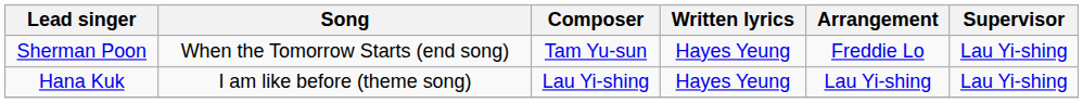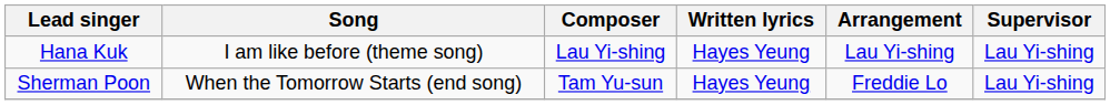 <table class="wikitable" style="text-align:center" width="100%">
 <tr>
 <th>Lead singer</th>
 <th>Song</th>
 <th>Composer</th>
 <th>Written lyrics</th>
 <th>Arrangement</th>
 <th>Supervisor</th>
 </tr>
 <tr>
+<td><a href='#'>Hana Kuk</a></td>
+<td>I am like before (theme song)</td>
+<td><a href='#'>Lau Yi-shing</a></td>
+<td><a href='#'>Hayes Yeung</a></td>
+<td><a href='#'>Lau Yi-shing</a></td>
+<td><a href='#'>Lau Yi-shing</a></td>
+</tr>
+<tr>
 <td><a href='#'>Sherman Poon</a></td>
 <td>When the Tomorrow Starts (end song)</td>
 <td><a href='#'>Tam Yu-sun</a></td>
 <td><a href='#'>Hayes Yeung</a></td>
 <td><a href='#'>Freddie Lo</a></td>
 <td><a href='#'>Lau Yi-shing</a></td>
 </tr>
 <tr>
-<td><a href='#'>Hana Kuk</a></td>
-<td>I am like before (theme song)</td>
-<td><a href='#'>Lau Yi-shing</a></td>
-<td><a href='#'>Hayes Yeung</a></td>
-<td><a href='#'>Lau Yi-shing</a></td>
-<td><a href='#'>Lau Yi-shing</a></td>
-</tr>
-<tr>
 </tr>
 </table>
